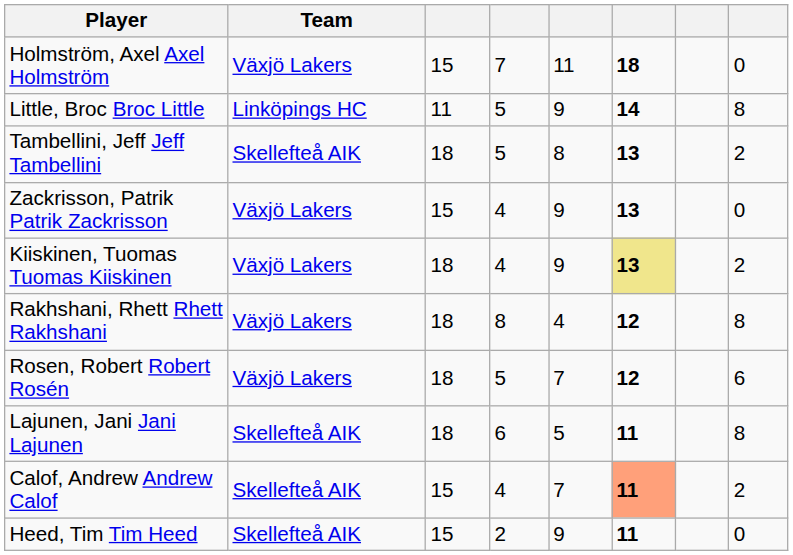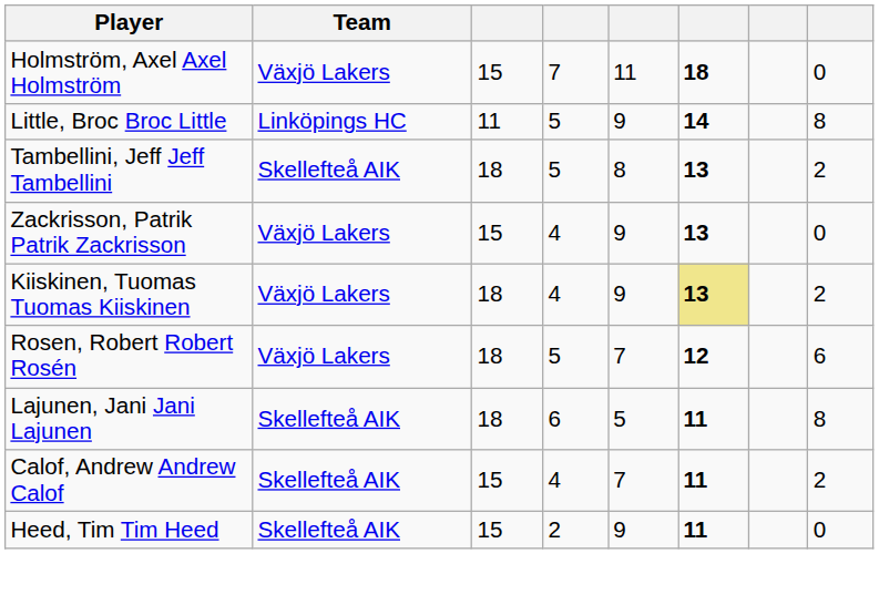 <table class="wikitable sortable">
 <tr>
 <th style="width: 15em;">Player</th>
 <th style="width: 13em;">Team</th>
 <th style="width: 4em;"></th>
 <th style="width: 4em;"></th>
 <th style="width: 4em;"></th>
 <th style="width: 4em;"></th>
 <th style="width: 4em;"></th>
 <th style="width: 4em;"></th>
 </tr>
 <tr>
 <td><span>Holmström, Axel</span> <a href='#'>Axel Holmström</a></td>
 <td><a href='#'>Växjö Lakers</a></td>
 <td>15</td>
 <td>7</td>
 <td>11</td>
 <td><strong>18</strong></td>
 <td></td>
 <td>0</td>
 </tr>
 <tr>
 <td><span>Little, Broc</span> <a href='#'>Broc Little</a></td>
 <td><a href='#'>Linköpings HC</a></td>
 <td>11</td>
 <td>5</td>
 <td>9</td>
 <td><strong>14</strong></td>
 <td></td>
 <td>8</td>
 </tr>
 <tr>
 <td><span>Tambellini, Jeff</span> <a href='#'>Jeff Tambellini</a></td>
 <td><a href='#'>Skellefteå AIK</a></td>
 <td>18</td>
 <td>5</td>
 <td>8</td>
 <td><strong>13</strong></td>
 <td></td>
 <td>2</td>
 </tr>
 <tr>
 <td><span>Zackrisson, Patrik</span> <a href='#'>Patrik Zackrisson</a></td>
 <td><a href='#'>Växjö Lakers</a></td>
 <td>15</td>
 <td>4</td>
 <td>9</td>
 <td><strong>13</strong></td>
 <td></td>
 <td>0</td>
 </tr>
 <tr>
 <td><span>Kiiskinen, Tuomas</span> <a href='#'>Tuomas Kiiskinen</a></td>
 <td><a href='#'>Växjö Lakers</a></td>
 <td>18</td>
 <td>4</td>
 <td>9</td>
 <td style="background: khaki;"><strong>13</strong></td>
 <td></td>
 <td>2</td>
 </tr>
 <tr>
-<td><span>Rakhshani, Rhett</span> <a href='#'>Rhett Rakhshani</a></td>
-<td><a href='#'>Växjö Lakers</a></td>
-<td>18</td>
-<td>8</td>
-<td>4</td>
-<td><strong>12</strong></td>
-<td></td>
-<td>8</td>
-</tr>
-<tr>
 <td><span>Rosen, Robert</span> <a href='#'>Robert Rosén</a></td>
 <td><a href='#'>Växjö Lakers</a></td>
 <td>18</td>
 <td>5</td>
 <td>7</td>
 <td><strong>12</strong></td>
 <td></td>
 <td>6</td>
 </tr>
 <tr>
 <td><span>Lajunen, Jani</span> <a href='#'>Jani Lajunen</a></td>
 <td><a href='#'>Skellefteå AIK</a></td>
 <td>18</td>
 <td>6</td>
 <td>5</td>
 <td><strong>11</strong></td>
 <td></td>
 <td>8</td>
 </tr>
 <tr>
 <td><span>Calof, Andrew</span> <a href='#'>Andrew Calof</a></td>
 <td><a href='#'>Skellefteå AIK</a></td>
 <td>15</td>
 <td>4</td>
 <td>7</td>
-<td style="background: lightsalmon;"><strong>11</strong></td>
+<td><strong>11</strong></td>
 <td></td>
 <td>2</td>
 </tr>
 <tr>
 <td><span>Heed, Tim</span> <a href='#'>Tim Heed</a></td>
 <td><a href='#'>Skellefteå AIK</a></td>
 <td>15</td>
 <td>2</td>
 <td>9</td>
 <td><strong>11</strong></td>
 <td></td>
 <td>0</td>
 </tr>
 </table>
